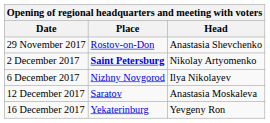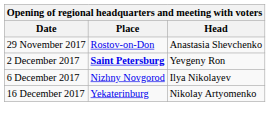 <table class="wikitable">
 <tr>
 <th colspan=3>Opening of regional headquarters and meeting with voters</th>
 </tr>
 <tr>
 <th>Date</th>
 <th>Place</th>
 <th>Head</th>
 </tr>
 <tr>
 <td>29 November 2017</td>
 <td><a href='#'>Rostov-on-Don</a></td>
 <td>Anastasia Shevchenko</td>
 </tr>
 <tr>
 <td>2 December 2017</td>
 <td><strong><a href='#'>Saint Petersburg</a></strong></td>
-<td>Nikolay Artyomenko</td>
+<td>Yevgeny Ron</td>
 </tr>
 <tr>
 <td>6 December 2017</td>
 <td><a href='#'>Nizhny Novgorod</a></td>
 <td>Ilya Nikolayev</td>
 </tr>
 <tr>
-<td>12 December 2017</td>
-<td><a href='#'>Saratov</a></td>
-<td>Anastasia Moskaleva</td>
-</tr>
-<tr>
 <td>16 December 2017</td>
 <td><a href='#'>Yekaterinburg</a></td>
-<td>Yevgeny Ron</td>
+<td>Nikolay Artyomenko</td>
 </tr>
 </table>
